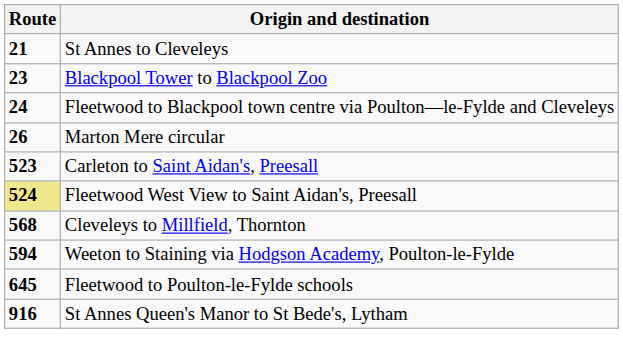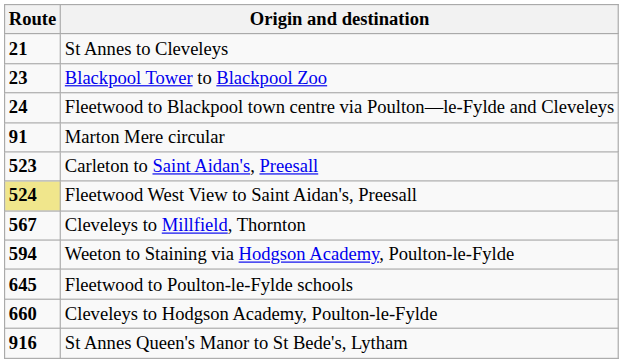 <table class="wikitable">
 <tr>
 <th>Route</th>
 <th>Origin and destination</th>
 </tr>
 <tr>
 <td><strong>21</strong></td>
 <td>St Annes to Cleveleys</td>
 </tr>
 <tr>
 <td><strong>23</strong></td>
 <td><a href='#'>Blackpool Tower</a> to <a href='#'>Blackpool Zoo</a></td>
 </tr>
 <tr>
 <td><strong>24</strong></td>
 <td>Fleetwood to Blackpool town centre via Poulton—le-Fylde and Cleveleys</td>
 </tr>
 <tr>
-<td><strong>26</strong></td>
+<td><strong>91</strong></td>
 <td>Marton Mere circular</td>
 </tr>
 <tr>
 <td><strong>523</strong></td>
 <td>Carleton to <a href='#'>Saint Aidan's</a>, <a href='#'>Preesall</a></td>
 </tr>
 <tr>
 <td style="background: khaki;"><strong>524</strong></td>
 <td>Fleetwood West View to Saint Aidan's, Preesall</td>
 </tr>
 <tr>
-<td><strong>568</strong></td>
+<td><strong>567</strong></td>
 <td>Cleveleys to <a href='#'>Millfield</a>, Thornton</td>
 </tr>
 <tr>
 <td><strong>594</strong></td>
 <td>Weeton to Staining via <a href='#'>Hodgson Academy</a>, Poulton-le-Fylde</td>
 </tr>
 <tr>
 <td><strong>645</strong></td>
 <td>Fleetwood to Poulton-le-Fylde schools</td>
 </tr>
 <tr>
+<td><strong>660</strong></td>
+<td>Cleveleys to Hodgson Academy, Poulton-le-Fylde</td>
+</tr>
+<tr>
 <td><strong>916</strong></td>
 <td>St Annes Queen's Manor to St Bede's, Lytham</td>
 </tr>
 </table>
